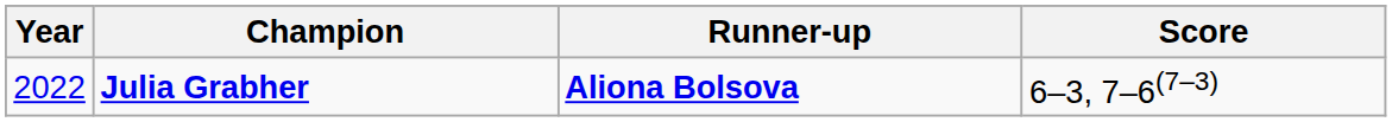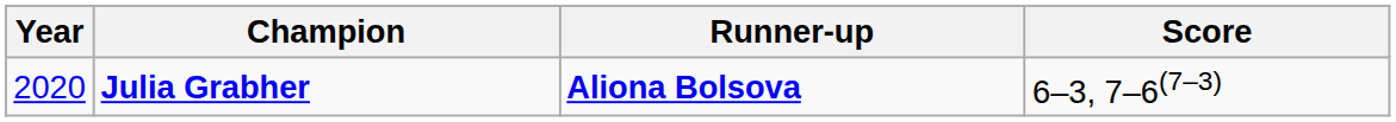 <table class="wikitable" style="font-size:90%">
 <tr>
 <th>Year</th>
 <th width="200">Champion</th>
 <th width="200">Runner-up</th>
 <th width="155">Score</th>
 </tr>
 <tr>
-<td><a href='#'>2022</a></td>
+<td><a href='#'>2020</a></td>
 <td> <strong><a href='#'>Julia Grabher</a></strong></td>
 <td><strong> <a href='#'>Aliona Bolsova</a></strong></td>
 <td>6–3, 7–6<sup>(7–3)</sup></td>
 </tr>
 </table>
